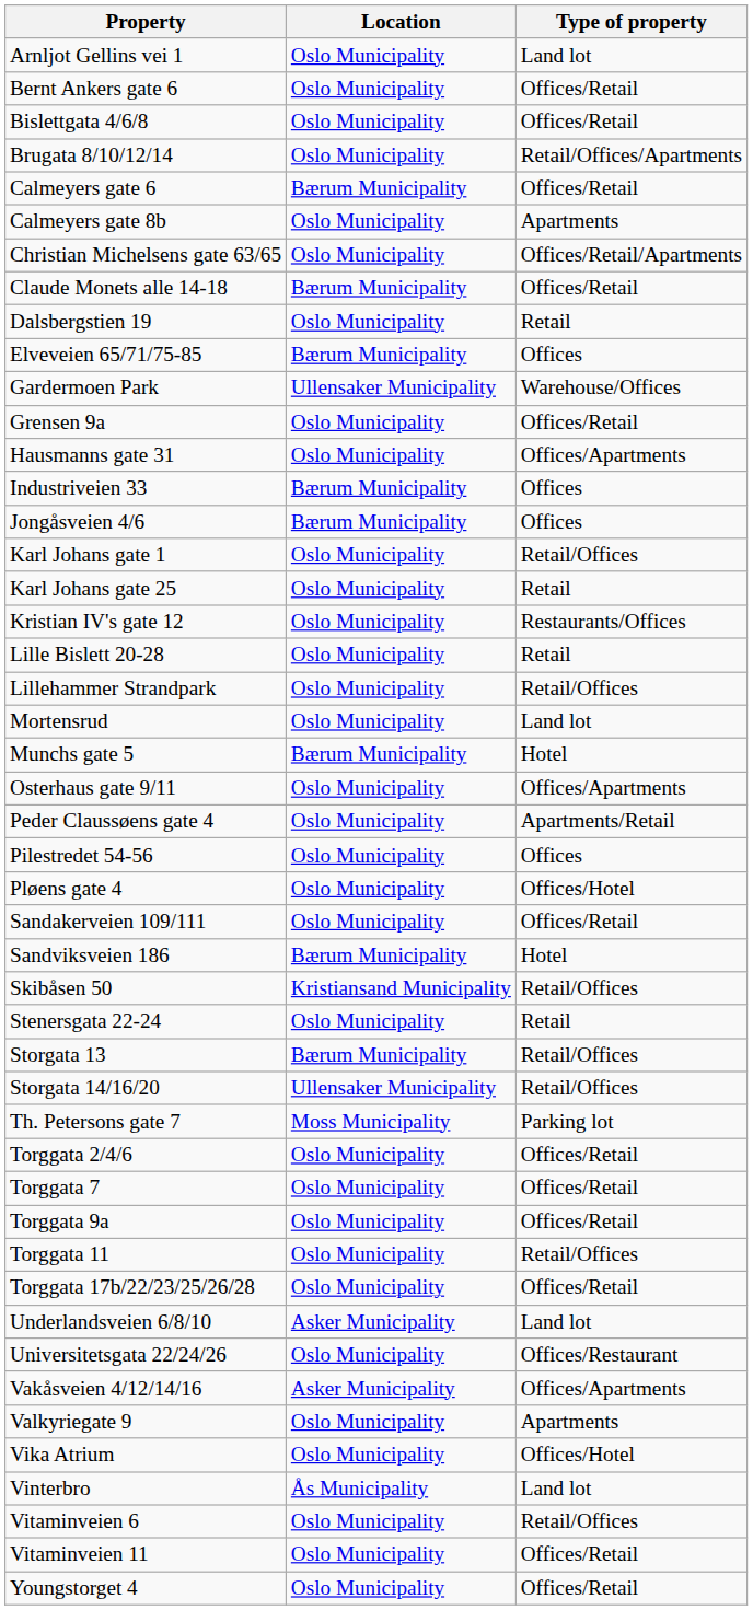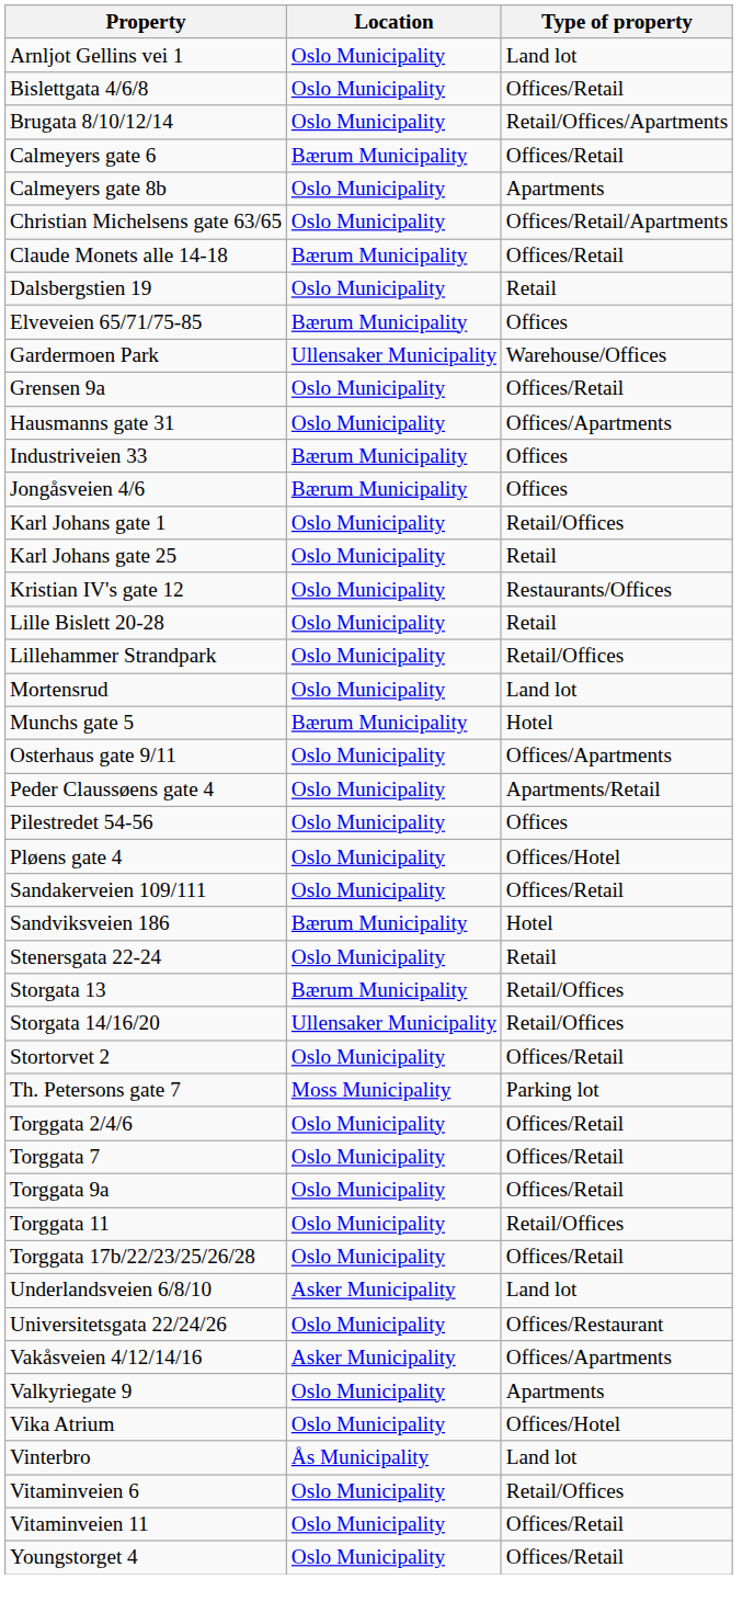 <table class="wikitable sortable">
 <tr>
 <th>Property</th>
 <th>Location</th>
 <th>Type of property</th>
 </tr>
 <tr>
 <td>Arnljot Gellins vei 1</td>
 <td><a href='#'>Oslo Municipality</a></td>
 <td>Land lot</td>
-</tr>
-<tr>
-<td>Bernt Ankers gate 6</td>
-<td><a href='#'>Oslo Municipality</a></td>
-<td>Offices/Retail</td>
 </tr>
 <tr>
 <td>Bislettgata 4/6/8</td>
 <td><a href='#'>Oslo Municipality</a></td>
 <td>Offices/Retail</td>
 </tr>
 <tr>
 <td>Brugata 8/10/12/14</td>
 <td><a href='#'>Oslo Municipality</a></td>
 <td>Retail/Offices/Apartments</td>
 </tr>
 <tr>
 <td>Calmeyers gate 6</td>
 <td><a href='#'>Bærum Municipality</a></td>
 <td>Offices/Retail</td>
 </tr>
 <tr>
 <td>Calmeyers gate 8b</td>
 <td><a href='#'>Oslo Municipality</a></td>
 <td>Apartments</td>
 </tr>
 <tr>
 <td>Christian Michelsens gate 63/65</td>
 <td><a href='#'>Oslo Municipality</a></td>
 <td>Offices/Retail/Apartments</td>
 </tr>
 <tr>
 <td>Claude Monets alle 14-18</td>
 <td><a href='#'>Bærum Municipality</a></td>
 <td>Offices/Retail</td>
 </tr>
 <tr>
 <td>Dalsbergstien 19</td>
 <td><a href='#'>Oslo Municipality</a></td>
 <td>Retail</td>
 </tr>
 <tr>
 <td>Elveveien 65/71/75-85</td>
 <td><a href='#'>Bærum Municipality</a></td>
 <td>Offices</td>
 </tr>
 <tr>
 <td>Gardermoen Park</td>
 <td><a href='#'>Ullensaker Municipality</a></td>
 <td>Warehouse/Offices</td>
 </tr>
 <tr>
 <td>Grensen 9a</td>
 <td><a href='#'>Oslo Municipality</a></td>
 <td>Offices/Retail</td>
 </tr>
 <tr>
 <td>Hausmanns gate 31</td>
 <td><a href='#'>Oslo Municipality</a></td>
 <td>Offices/Apartments</td>
 </tr>
 <tr>
 <td>Industriveien 33</td>
 <td><a href='#'>Bærum Municipality</a></td>
 <td>Offices</td>
 </tr>
 <tr>
 <td>Jongåsveien 4/6</td>
 <td><a href='#'>Bærum Municipality</a></td>
 <td>Offices</td>
 </tr>
 <tr>
 <td>Karl Johans gate 1</td>
 <td><a href='#'>Oslo Municipality</a></td>
 <td>Retail/Offices</td>
 </tr>
 <tr>
 <td>Karl Johans gate 25</td>
 <td><a href='#'>Oslo Municipality</a></td>
 <td>Retail</td>
 </tr>
 <tr>
 <td>Kristian IV's gate 12</td>
 <td><a href='#'>Oslo Municipality</a></td>
 <td>Restaurants/Offices</td>
 </tr>
 <tr>
 <td>Lille Bislett 20-28</td>
 <td><a href='#'>Oslo Municipality</a></td>
 <td>Retail</td>
 </tr>
 <tr>
 <td>Lillehammer Strandpark</td>
 <td><a href='#'>Oslo Municipality</a></td>
 <td>Retail/Offices</td>
 </tr>
 <tr>
 <td>Mortensrud</td>
 <td><a href='#'>Oslo Municipality</a></td>
 <td>Land lot</td>
 </tr>
 <tr>
 <td>Munchs gate 5</td>
 <td><a href='#'>Bærum Municipality</a></td>
 <td>Hotel</td>
 </tr>
 <tr>
 <td>Osterhaus gate 9/11</td>
 <td><a href='#'>Oslo Municipality</a></td>
 <td>Offices/Apartments</td>
 </tr>
 <tr>
 <td>Peder Claussøens gate 4</td>
 <td><a href='#'>Oslo Municipality</a></td>
 <td>Apartments/Retail</td>
 </tr>
 <tr>
 <td>Pilestredet 54-56</td>
 <td><a href='#'>Oslo Municipality</a></td>
 <td>Offices</td>
 </tr>
 <tr>
 <td>Pløens gate 4</td>
 <td><a href='#'>Oslo Municipality</a></td>
 <td>Offices/Hotel</td>
 </tr>
 <tr>
 <td>Sandakerveien 109/111</td>
 <td><a href='#'>Oslo Municipality</a></td>
 <td>Offices/Retail</td>
 </tr>
 <tr>
 <td>Sandviksveien 186</td>
 <td><a href='#'>Bærum Municipality</a></td>
 <td>Hotel</td>
 </tr>
 <tr>
-<td>Skibåsen 50</td>
-<td><a href='#'>Kristiansand Municipality</a></td>
-<td>Retail/Offices</td>
-</tr>
-<tr>
 <td>Stenersgata 22-24</td>
 <td><a href='#'>Oslo Municipality</a></td>
 <td>Retail</td>
 </tr>
 <tr>
 <td>Storgata 13</td>
 <td><a href='#'>Bærum Municipality</a></td>
 <td>Retail/Offices</td>
 </tr>
 <tr>
 <td>Storgata 14/16/20</td>
 <td><a href='#'>Ullensaker Municipality</a></td>
 <td>Retail/Offices</td>
+</tr>
+<tr>
+<td>Stortorvet 2</td>
+<td><a href='#'>Oslo Municipality</a></td>
+<td>Offices/Retail</td>
 </tr>
 <tr>
 <td>Th. Petersons gate 7</td>
 <td><a href='#'>Moss Municipality</a></td>
 <td>Parking lot</td>
 </tr>
 <tr>
 <td>Torggata 2/4/6</td>
 <td><a href='#'>Oslo Municipality</a></td>
 <td>Offices/Retail</td>
 </tr>
 <tr>
 <td>Torggata 7</td>
 <td><a href='#'>Oslo Municipality</a></td>
 <td>Offices/Retail</td>
 </tr>
 <tr>
 <td>Torggata 9a</td>
 <td><a href='#'>Oslo Municipality</a></td>
 <td>Offices/Retail</td>
 </tr>
 <tr>
 <td>Torggata 11</td>
 <td><a href='#'>Oslo Municipality</a></td>
 <td>Retail/Offices</td>
 </tr>
 <tr>
 <td>Torggata 17b/22/23/25/26/28</td>
 <td><a href='#'>Oslo Municipality</a></td>
 <td>Offices/Retail</td>
 </tr>
 <tr>
 <td>Underlandsveien 6/8/10</td>
 <td><a href='#'>Asker Municipality</a></td>
 <td>Land lot</td>
 </tr>
 <tr>
 <td>Universitetsgata 22/24/26</td>
 <td><a href='#'>Oslo Municipality</a></td>
 <td>Offices/Restaurant</td>
 </tr>
 <tr>
 <td>Vakåsveien 4/12/14/16</td>
 <td><a href='#'>Asker Municipality</a></td>
 <td>Offices/Apartments</td>
 </tr>
 <tr>
 <td>Valkyriegate 9</td>
 <td><a href='#'>Oslo Municipality</a></td>
 <td>Apartments</td>
 </tr>
 <tr>
 <td>Vika Atrium</td>
 <td><a href='#'>Oslo Municipality</a></td>
 <td>Offices/Hotel</td>
 </tr>
 <tr>
 <td>Vinterbro</td>
 <td><a href='#'>Ås Municipality</a></td>
 <td>Land lot</td>
 </tr>
 <tr>
 <td>Vitaminveien 6</td>
 <td><a href='#'>Oslo Municipality</a></td>
 <td>Retail/Offices</td>
 </tr>
 <tr>
 <td>Vitaminveien 11</td>
 <td><a href='#'>Oslo Municipality</a></td>
 <td>Offices/Retail</td>
 </tr>
 <tr>
 <td>Youngstorget 4</td>
 <td><a href='#'>Oslo Municipality</a></td>
 <td>Offices/Retail</td>
 </tr>
 </table>
